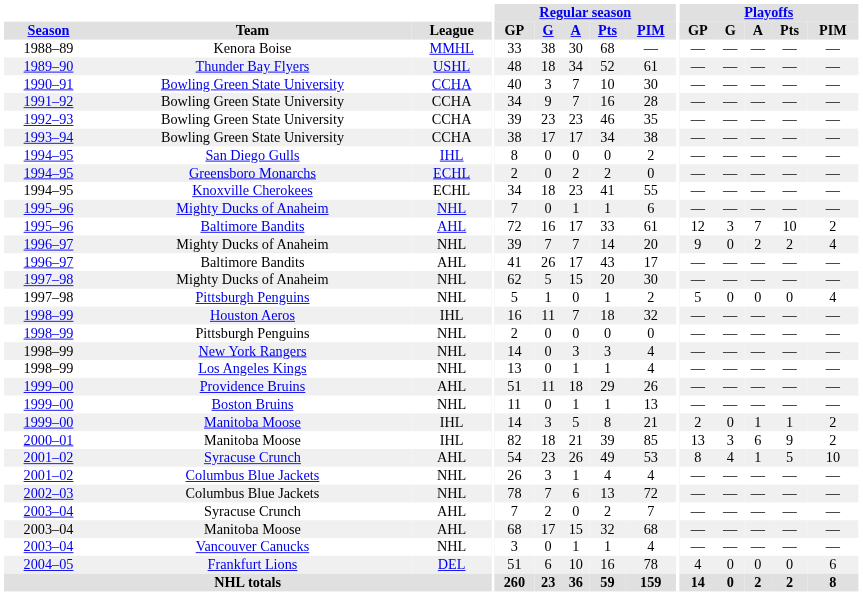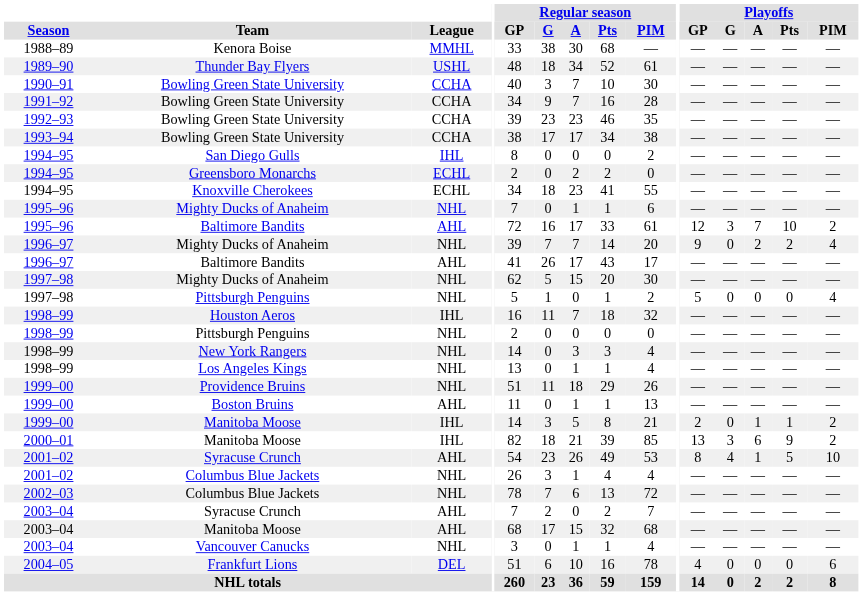 <table border="0" cellpadding="1" cellspacing="0" style="text-align:center; width:60em">
 <tr bgcolor="#e0e0e0">
 <th colspan="3" bgcolor="#ffffff"></th>
 <th rowspan="100" bgcolor="#ffffff"></th>
 <th colspan="5"><a href='#'>Regular season</a></th>
 <th rowspan="100" bgcolor="#ffffff"></th>
 <th colspan="5"><a href='#'>Playoffs</a></th>
 </tr>
 <tr bgcolor="#e0e0e0">
 <th><a href='#'>Season</a></th>
 <th>Team</th>
 <th>League</th>
 <th>GP</th>
 <th><a href='#'>G</a></th>
 <th><a href='#'>A</a></th>
 <th><a href='#'>Pts</a></th>
 <th><a href='#'>PIM</a></th>
 <th>GP</th>
 <th>G</th>
 <th>A</th>
 <th>Pts</th>
 <th>PIM</th>
 </tr>
 <tr>
 <td>1988–89</td>
 <td>Kenora Boise</td>
 <td><a href='#'>MMHL</a></td>
 <td>33</td>
 <td>38</td>
 <td>30</td>
 <td>68</td>
 <td>—</td>
 <td>—</td>
 <td>—</td>
 <td>—</td>
 <td>—</td>
 <td>—</td>
 </tr>
 <tr bgcolor="#f0f0f0">
 <td><a href='#'>1989–90</a></td>
 <td><a href='#'>Thunder Bay Flyers</a></td>
 <td><a href='#'>USHL</a></td>
 <td>48</td>
 <td>18</td>
 <td>34</td>
 <td>52</td>
 <td>61</td>
 <td>—</td>
 <td>—</td>
 <td>—</td>
 <td>—</td>
 <td>—</td>
 </tr>
 <tr>
 <td><a href='#'>1990–91</a></td>
 <td><a href='#'>Bowling Green State University</a></td>
 <td><a href='#'>CCHA</a></td>
 <td>40</td>
 <td>3</td>
 <td>7</td>
 <td>10</td>
 <td>30</td>
 <td>—</td>
 <td>—</td>
 <td>—</td>
 <td>—</td>
 <td>—</td>
 </tr>
 <tr bgcolor="#f0f0f0">
 <td><a href='#'>1991–92</a></td>
 <td>Bowling Green State University</td>
 <td>CCHA</td>
 <td>34</td>
 <td>9</td>
 <td>7</td>
 <td>16</td>
 <td>28</td>
 <td>—</td>
 <td>—</td>
 <td>—</td>
 <td>—</td>
 <td>—</td>
 </tr>
 <tr>
 <td><a href='#'>1992–93</a></td>
 <td>Bowling Green State University</td>
 <td>CCHA</td>
 <td>39</td>
 <td>23</td>
 <td>23</td>
 <td>46</td>
 <td>35</td>
 <td>—</td>
 <td>—</td>
 <td>—</td>
 <td>—</td>
 <td>—</td>
 </tr>
 <tr bgcolor="#f0f0f0">
 <td><a href='#'>1993–94</a></td>
 <td>Bowling Green State University</td>
 <td>CCHA</td>
 <td>38</td>
 <td>17</td>
 <td>17</td>
 <td>34</td>
 <td>38</td>
 <td>—</td>
 <td>—</td>
 <td>—</td>
 <td>—</td>
 <td>—</td>
 </tr>
 <tr>
 <td><a href='#'>1994–95</a></td>
 <td><a href='#'>San Diego Gulls</a></td>
 <td><a href='#'>IHL</a></td>
 <td>8</td>
 <td>0</td>
 <td>0</td>
 <td>0</td>
 <td>2</td>
 <td>—</td>
 <td>—</td>
 <td>—</td>
 <td>—</td>
 <td>—</td>
 </tr>
 <tr bgcolor="#f0f0f0">
 <td><a href='#'>1994–95</a></td>
 <td><a href='#'>Greensboro Monarchs</a></td>
 <td><a href='#'>ECHL</a></td>
 <td>2</td>
 <td>0</td>
 <td>2</td>
 <td>2</td>
 <td>0</td>
 <td>—</td>
 <td>—</td>
 <td>—</td>
 <td>—</td>
 <td>—</td>
 </tr>
 <tr>
 <td>1994–95</td>
 <td><a href='#'>Knoxville Cherokees</a></td>
 <td>ECHL</td>
 <td>34</td>
 <td>18</td>
 <td>23</td>
 <td>41</td>
 <td>55</td>
 <td>—</td>
 <td>—</td>
 <td>—</td>
 <td>—</td>
 <td>—</td>
 </tr>
 <tr bgcolor="#f0f0f0">
 <td><a href='#'>1995–96</a></td>
 <td><a href='#'>Mighty Ducks of Anaheim</a></td>
 <td><a href='#'>NHL</a></td>
 <td>7</td>
 <td>0</td>
 <td>1</td>
 <td>1</td>
 <td>6</td>
 <td>—</td>
 <td>—</td>
 <td>—</td>
 <td>—</td>
 <td>—</td>
 </tr>
 <tr>
 <td><a href='#'>1995–96</a></td>
 <td><a href='#'>Baltimore Bandits</a></td>
 <td><a href='#'>AHL</a></td>
 <td>72</td>
 <td>16</td>
 <td>17</td>
 <td>33</td>
 <td>61</td>
 <td>12</td>
 <td>3</td>
 <td>7</td>
 <td>10</td>
 <td>2</td>
 </tr>
 <tr bgcolor="#f0f0f0">
 <td><a href='#'>1996–97</a></td>
 <td>Mighty Ducks of Anaheim</td>
 <td>NHL</td>
 <td>39</td>
 <td>7</td>
 <td>7</td>
 <td>14</td>
 <td>20</td>
 <td>9</td>
 <td>0</td>
 <td>2</td>
 <td>2</td>
 <td>4</td>
 </tr>
 <tr>
 <td><a href='#'>1996–97</a></td>
 <td>Baltimore Bandits</td>
 <td>AHL</td>
 <td>41</td>
 <td>26</td>
 <td>17</td>
 <td>43</td>
 <td>17</td>
 <td>—</td>
 <td>—</td>
 <td>—</td>
 <td>—</td>
 <td>—</td>
 </tr>
 <tr bgcolor="#f0f0f0">
 <td><a href='#'>1997–98</a></td>
 <td>Mighty Ducks of Anaheim</td>
 <td>NHL</td>
 <td>62</td>
 <td>5</td>
 <td>15</td>
 <td>20</td>
 <td>30</td>
 <td>—</td>
 <td>—</td>
 <td>—</td>
 <td>—</td>
 <td>—</td>
 </tr>
 <tr>
 <td>1997–98</td>
 <td><a href='#'>Pittsburgh Penguins</a></td>
 <td>NHL</td>
 <td>5</td>
 <td>1</td>
 <td>0</td>
 <td>1</td>
 <td>2</td>
 <td>5</td>
 <td>0</td>
 <td>0</td>
 <td>0</td>
 <td>4</td>
 </tr>
 <tr bgcolor="#f0f0f0">
 <td><a href='#'>1998–99</a></td>
 <td><a href='#'>Houston Aeros</a></td>
 <td>IHL</td>
 <td>16</td>
 <td>11</td>
 <td>7</td>
 <td>18</td>
 <td>32</td>
 <td>—</td>
 <td>—</td>
 <td>—</td>
 <td>—</td>
 <td>—</td>
 </tr>
 <tr>
 <td><a href='#'>1998–99</a></td>
 <td>Pittsburgh Penguins</td>
 <td>NHL</td>
 <td>2</td>
 <td>0</td>
 <td>0</td>
 <td>0</td>
 <td>0</td>
 <td>—</td>
 <td>—</td>
 <td>—</td>
 <td>—</td>
 <td>—</td>
 </tr>
 <tr bgcolor="#f0f0f0">
 <td>1998–99</td>
 <td><a href='#'>New York Rangers</a></td>
 <td>NHL</td>
 <td>14</td>
 <td>0</td>
 <td>3</td>
 <td>3</td>
 <td>4</td>
 <td>—</td>
 <td>—</td>
 <td>—</td>
 <td>—</td>
 <td>—</td>
 </tr>
 <tr>
 <td>1998–99</td>
 <td><a href='#'>Los Angeles Kings</a></td>
 <td>NHL</td>
 <td>13</td>
 <td>0</td>
 <td>1</td>
 <td>1</td>
 <td>4</td>
 <td>—</td>
 <td>—</td>
 <td>—</td>
 <td>—</td>
 <td>—</td>
 </tr>
 <tr bgcolor="#f0f0f0">
 <td><a href='#'>1999–00</a></td>
 <td><a href='#'>Providence Bruins</a></td>
-<td>AHL</td>
+<td>NHL</td>
 <td>51</td>
 <td>11</td>
 <td>18</td>
 <td>29</td>
 <td>26</td>
 <td>—</td>
 <td>—</td>
 <td>—</td>
 <td>—</td>
 <td>—</td>
 </tr>
 <tr>
 <td><a href='#'>1999–00</a></td>
 <td><a href='#'>Boston Bruins</a></td>
-<td>NHL</td>
+<td>AHL</td>
 <td>11</td>
 <td>0</td>
 <td>1</td>
 <td>1</td>
 <td>13</td>
 <td>—</td>
 <td>—</td>
 <td>—</td>
 <td>—</td>
 <td>—</td>
 </tr>
 <tr bgcolor="#f0f0f0">
 <td><a href='#'>1999–00</a></td>
 <td><a href='#'>Manitoba Moose</a></td>
 <td>IHL</td>
 <td>14</td>
 <td>3</td>
 <td>5</td>
 <td>8</td>
 <td>21</td>
 <td>2</td>
 <td>0</td>
 <td>1</td>
 <td>1</td>
 <td>2</td>
 </tr>
 <tr>
 <td><a href='#'>2000–01</a></td>
 <td>Manitoba Moose</td>
 <td>IHL</td>
 <td>82</td>
 <td>18</td>
 <td>21</td>
 <td>39</td>
 <td>85</td>
 <td>13</td>
 <td>3</td>
 <td>6</td>
 <td>9</td>
 <td>2</td>
 </tr>
 <tr bgcolor="#f0f0f0">
 <td><a href='#'>2001–02</a></td>
 <td><a href='#'>Syracuse Crunch</a></td>
 <td>AHL</td>
 <td>54</td>
 <td>23</td>
 <td>26</td>
 <td>49</td>
 <td>53</td>
 <td>8</td>
 <td>4</td>
 <td>1</td>
 <td>5</td>
 <td>10</td>
 </tr>
 <tr>
 <td><a href='#'>2001–02</a></td>
 <td><a href='#'>Columbus Blue Jackets</a></td>
 <td>NHL</td>
 <td>26</td>
 <td>3</td>
 <td>1</td>
 <td>4</td>
 <td>4</td>
 <td>—</td>
 <td>—</td>
 <td>—</td>
 <td>—</td>
 <td>—</td>
 </tr>
 <tr bgcolor="#f0f0f0">
 <td><a href='#'>2002–03</a></td>
 <td>Columbus Blue Jackets</td>
 <td>NHL</td>
 <td>78</td>
 <td>7</td>
 <td>6</td>
 <td>13</td>
 <td>72</td>
 <td>—</td>
 <td>—</td>
 <td>—</td>
 <td>—</td>
 <td>—</td>
 </tr>
 <tr>
 <td><a href='#'>2003–04</a></td>
 <td>Syracuse Crunch</td>
 <td>AHL</td>
 <td>7</td>
 <td>2</td>
 <td>0</td>
 <td>2</td>
 <td>7</td>
 <td>—</td>
 <td>—</td>
 <td>—</td>
 <td>—</td>
 <td>—</td>
 </tr>
 <tr bgcolor="#f0f0f0">
 <td>2003–04</td>
 <td>Manitoba Moose</td>
 <td>AHL</td>
 <td>68</td>
 <td>17</td>
 <td>15</td>
 <td>32</td>
 <td>68</td>
 <td>—</td>
 <td>—</td>
 <td>—</td>
 <td>—</td>
 <td>—</td>
 </tr>
 <tr>
 <td><a href='#'>2003–04</a></td>
 <td><a href='#'>Vancouver Canucks</a></td>
 <td>NHL</td>
 <td>3</td>
 <td>0</td>
 <td>1</td>
 <td>1</td>
 <td>4</td>
 <td>—</td>
 <td>—</td>
 <td>—</td>
 <td>—</td>
 <td>—</td>
 </tr>
 <tr bgcolor="#f0f0f0">
 <td><a href='#'>2004–05</a></td>
 <td><a href='#'>Frankfurt Lions</a></td>
 <td><a href='#'>DEL</a></td>
 <td>51</td>
 <td>6</td>
 <td>10</td>
 <td>16</td>
 <td>78</td>
 <td>4</td>
 <td>0</td>
 <td>0</td>
 <td>0</td>
 <td>6</td>
 </tr>
 <tr bgcolor="#e0e0e0">
 <th colspan="3">NHL totals</th>
 <th>260</th>
 <th>23</th>
 <th>36</th>
 <th>59</th>
 <th>159</th>
 <th>14</th>
 <th>0</th>
 <th>2</th>
 <th>2</th>
 <th>8</th>
 </tr>
 </table>
